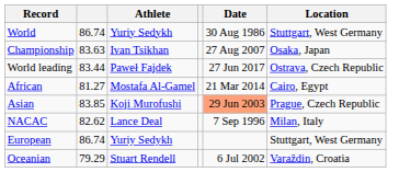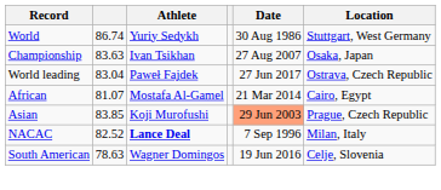 <table class="wikitable">
 <tr>
 <th>Record</th>
 <th></th>
 <th>Athlete</th>
 <th></th>
 <th>Date</th>
 <th>Location</th>
 </tr>
 <tr>
 <td><a href='#'>World</a></td>
 <td>86.74</td>
 <td><a href='#'>Yuriy Sedykh</a></td>
 <td></td>
 <td align=right>30 Aug 1986</td>
 <td><a href='#'>Stuttgart</a>, West Germany</td>
 </tr>
 <tr>
 <td><a href='#'>Championship</a></td>
 <td>83.63</td>
 <td><a href='#'>Ivan Tsikhan</a></td>
 <td></td>
 <td align=right>27 Aug 2007</td>
 <td><a href='#'>Osaka</a>, Japan</td>
 </tr>
 <tr>
 <td>World leading</td>
-<td>83.44</td>
+<td>83.04</td>
 <td><a href='#'>Paweł Fajdek</a></td>
 <td></td>
 <td align=right>27 Jun 2017</td>
 <td><a href='#'>Ostrava</a>, Czech Republic</td>
 </tr>
 <tr>
 <td><a href='#'>African</a></td>
-<td>81.27</td>
+<td>81.07</td>
 <td><a href='#'>Mostafa Al-Gamel</a></td>
 <td></td>
 <td align=right>21 Mar 2014</td>
 <td><a href='#'>Cairo</a>, Egypt</td>
 </tr>
 <tr>
 <td><a href='#'>Asian</a></td>
 <td>83.85</td>
 <td><a href='#'>Koji Murofushi</a></td>
 <td></td>
 <td align=right style="background: lightsalmon;">29 Jun 2003</td>
 <td><a href='#'>Prague</a>, Czech Republic</td>
 </tr>
 <tr>
 <td><a href='#'>NACAC</a></td>
-<td>82.62</td>
-<td><a href='#'>Lance Deal</a></td>
+<td>82.52</td>
+<td><strong><a href='#'>Lance Deal</a></strong></td>
 <td></td>
 <td align=right>7 Sep 1996</td>
 <td><a href='#'>Milan</a>, Italy</td>
 </tr>
 <tr>
-<td><a href='#'>European</a></td>
-<td>86.74</td>
-<td><a href='#'>Yuriy Sedykh</a></td>
+<td><a href='#'>South American</a></td>
+<td>78.63</td>
+<td><a href='#'>Wagner Domingos</a></td>
 <td></td>
-<td align=right></td>
-<td>Stuttgart, West Germany</td>
-</tr>
-<tr>
-<td><a href='#'>Oceanian</a></td>
-<td>79.29</td>
-<td><a href='#'>Stuart Rendell</a></td>
-<td></td>
-<td align=right>6 Jul 2002</td>
-<td><a href='#'>Varaždin</a>, Croatia</td>
+<td align=right>19 Jun 2016</td>
+<td><a href='#'>Celje</a>, Slovenia</td>
 </tr>
 </table>
